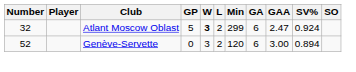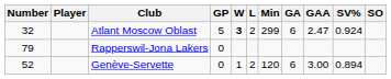 <table class="wikitable sortable" style="text-align:center; padding:4px; border-spacing=0;">
 <tr>
 <th>Number</th>
 <th>Player</th>
 <th>Club</th>
 <th>GP</th>
 <th>W</th>
 <th>L</th>
 <th>Min</th>
 <th>GA</th>
 <th>GAA</th>
 <th>SV%</th>
 <th>SO</th>
 </tr>
 <tr>
 <td>32</td>
 <td align=left></td>
 <td align=left><a href='#'>Atlant Moscow Oblast</a></td>
 <td>5</td>
 <td><strong>3</strong></td>
 <td>2</td>
 <td>299</td>
 <td>6</td>
 <td>2.47</td>
 <td>0.924</td>
 <td></td>
 </tr>
 <tr>
+<td>79</td>
+<td align=left></td>
+<td align=left><a href='#'>Rapperswil-Jona Lakers</a></td>
+<td>0</td>
+<td></td>
+<td></td>
+<td></td>
+<td></td>
+<td></td>
+<td></td>
+<td></td>
+</tr>
+<tr>
 <td>52</td>
 <td align=left></td>
 <td align=left><a href='#'>Genève-Servette</a></td>
 <td>0</td>
-<td>3</td>
+<td>1</td>
 <td>2</td>
 <td>120</td>
 <td>6</td>
 <td>3.00</td>
 <td>0.894</td>
 <td></td>
 </tr>
 </table>
